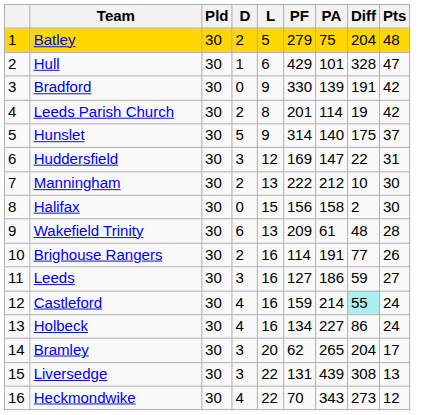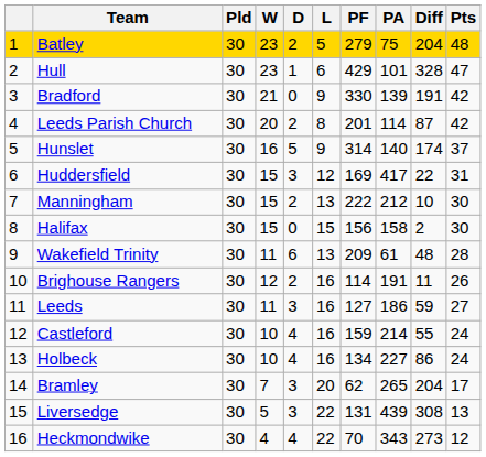 <table class="wikitable" style="text-align:left;">
 <tr>
 <th width=20 abbr="Position"></th>
 <th width=175>Team</th>
 <th width=20 abbr="Played">Pld</th>
+<th width=20 abbr="Won">W</th>
 <th width=20 abbr="Drawn">D</th>
 <th width=20 abbr="Lost">L</th>
 <th width=20 abbr="Points for">PF</th>
 <th width=20 abbr="Points against">PA</th>
 <th width=20 abbr="Points Difference">Diff</th>
 <th width=20 abbr="Points">Pts</th>
 </tr>
 <tr style="background:#FFD700;">
 <td>1</td>
 <td> <a href='#'>Batley</a></td>
 <td>30</td>
+<td>23</td>
 <td>2</td>
 <td>5</td>
 <td>279</td>
 <td>75</td>
 <td>204</td>
 <td>48</td>
 </tr>
 <tr>
 <td>2</td>
 <td> <a href='#'>Hull</a></td>
 <td>30</td>
+<td>23</td>
 <td>1</td>
 <td>6</td>
 <td>429</td>
 <td>101</td>
 <td>328</td>
 <td>47</td>
 </tr>
 <tr>
 <td>3</td>
 <td> <a href='#'>Bradford</a></td>
 <td>30</td>
+<td>21</td>
 <td>0</td>
 <td>9</td>
 <td>330</td>
 <td>139</td>
 <td>191</td>
 <td>42</td>
 </tr>
 <tr>
 <td>4</td>
 <td><a href='#'>Leeds Parish Church</a></td>
 <td>30</td>
+<td>20</td>
 <td>2</td>
 <td>8</td>
 <td>201</td>
 <td>114</td>
-<td>19</td>
+<td>87</td>
 <td>42</td>
 </tr>
 <tr>
 <td>5</td>
 <td> <a href='#'>Hunslet</a></td>
 <td>30</td>
+<td>16</td>
 <td>5</td>
 <td>9</td>
 <td>314</td>
 <td>140</td>
-<td>175</td>
+<td>174</td>
 <td>37</td>
 </tr>
 <tr>
 <td>6</td>
 <td> <a href='#'>Huddersfield</a></td>
 <td>30</td>
+<td>15</td>
 <td>3</td>
 <td>12</td>
 <td>169</td>
-<td>147</td>
+<td>417</td>
 <td>22</td>
 <td>31</td>
 </tr>
 <tr>
 <td>7</td>
 <td> <a href='#'>Manningham</a></td>
 <td>30</td>
+<td>15</td>
 <td>2</td>
 <td>13</td>
 <td>222</td>
 <td>212</td>
 <td>10</td>
 <td>30</td>
 </tr>
 <tr>
 <td>8</td>
 <td> <a href='#'>Halifax</a></td>
 <td>30</td>
+<td>15</td>
 <td>0</td>
 <td>15</td>
 <td>156</td>
 <td>158</td>
 <td>2</td>
 <td>30</td>
 </tr>
 <tr>
 <td>9</td>
 <td> <a href='#'>Wakefield Trinity</a></td>
 <td>30</td>
+<td>11</td>
 <td>6</td>
 <td>13</td>
 <td>209</td>
 <td>61</td>
 <td>48</td>
 <td>28</td>
 </tr>
 <tr>
 <td>10</td>
 <td><a href='#'>Brighouse Rangers</a></td>
 <td>30</td>
+<td>12</td>
 <td>2</td>
 <td>16</td>
 <td>114</td>
 <td>191</td>
-<td>77</td>
+<td>11</td>
 <td>26</td>
 </tr>
 <tr>
 <td>11</td>
 <td> <a href='#'>Leeds</a></td>
 <td>30</td>
+<td>11</td>
 <td>3</td>
 <td>16</td>
 <td>127</td>
 <td>186</td>
 <td>59</td>
 <td>27</td>
 </tr>
 <tr>
 <td>12</td>
 <td> <a href='#'>Castleford</a></td>
 <td>30</td>
+<td>10</td>
 <td>4</td>
 <td>16</td>
 <td>159</td>
 <td>214</td>
-<td style="background: paleturquoise;">55</td>
+<td>55</td>
 <td>24</td>
 </tr>
 <tr>
 <td>13</td>
 <td><a href='#'>Holbeck</a></td>
 <td>30</td>
+<td>10</td>
 <td>4</td>
 <td>16</td>
 <td>134</td>
 <td>227</td>
 <td>86</td>
 <td>24</td>
 </tr>
 <tr>
 <td>14</td>
 <td><a href='#'>Bramley</a></td>
 <td>30</td>
+<td>7</td>
 <td>3</td>
 <td>20</td>
 <td>62</td>
 <td>265</td>
 <td>204</td>
 <td>17</td>
 </tr>
 <tr>
 <td>15</td>
 <td><a href='#'>Liversedge</a></td>
 <td>30</td>
+<td>5</td>
 <td>3</td>
 <td>22</td>
 <td>131</td>
 <td>439</td>
 <td>308</td>
 <td>13</td>
 </tr>
 <tr>
 <td>16</td>
 <td><a href='#'>Heckmondwike</a></td>
 <td>30</td>
 <td>4</td>
+<td>4</td>
 <td>22</td>
 <td>70</td>
 <td>343</td>
 <td>273</td>
 <td>12</td>
 </tr>
 </table>
